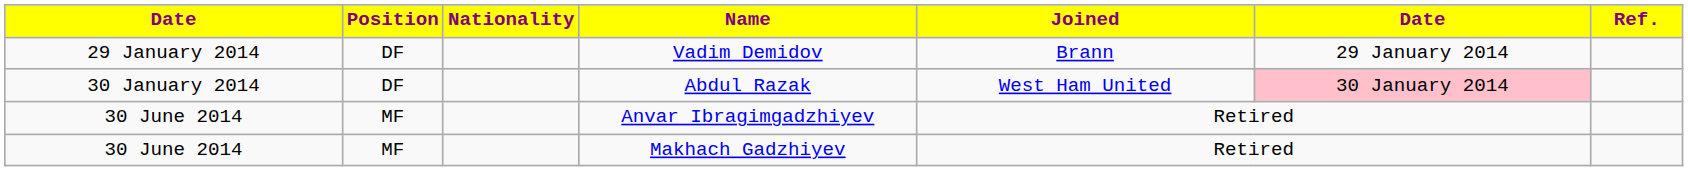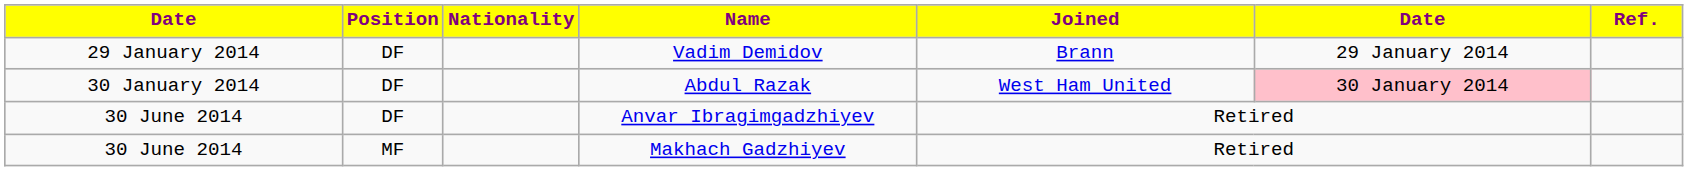 <table class="wikitable"  style="text-align:center; font-size:90%; ">
 <tr>
 <th style="background:#ffff00; color:purple; width:200px;">Date</th>
 <th style="background:#ffff00; color:purple; width:50px;">Position</th>
 <th style="background:#ffff00; color:purple; width:50px;">Nationality</th>
 <th style="background:#ffff00; color:purple; width:200px;">Name</th>
 <th style="background:#ffff00; color:purple; width:200px;">Joined</th>
 <th style="background:#ffff00; color:purple; width:200px;">Date</th>
 <th style="background:#ffff00; color:purple; width:50px;">Ref.</th>
 </tr>
 <tr>
 <td>29 January 2014</td>
 <td>DF</td>
 <td></td>
 <td><a href='#'>Vadim Demidov</a></td>
 <td><a href='#'>Brann</a></td>
 <td>29 January 2014</td>
 <td></td>
 </tr>
 <tr>
 <td>30 January 2014</td>
 <td>DF</td>
 <td></td>
 <td><a href='#'>Abdul Razak</a></td>
 <td><a href='#'>West Ham United</a></td>
 <td style="background: pink;">30 January 2014</td>
 <td></td>
 </tr>
 <tr>
 <td>30 June 2014</td>
-<td>MF</td>
+<td>DF</td>
 <td></td>
 <td><a href='#'>Anvar Ibragimgadzhiyev</a></td>
 <td colspan=2>Retired</td>
 <td></td>
 </tr>
 <tr>
 <td>30 June 2014</td>
 <td>MF</td>
 <td></td>
 <td><a href='#'>Makhach Gadzhiyev</a></td>
 <td colspan=2>Retired</td>
 <td></td>
 </tr>
 </table>
